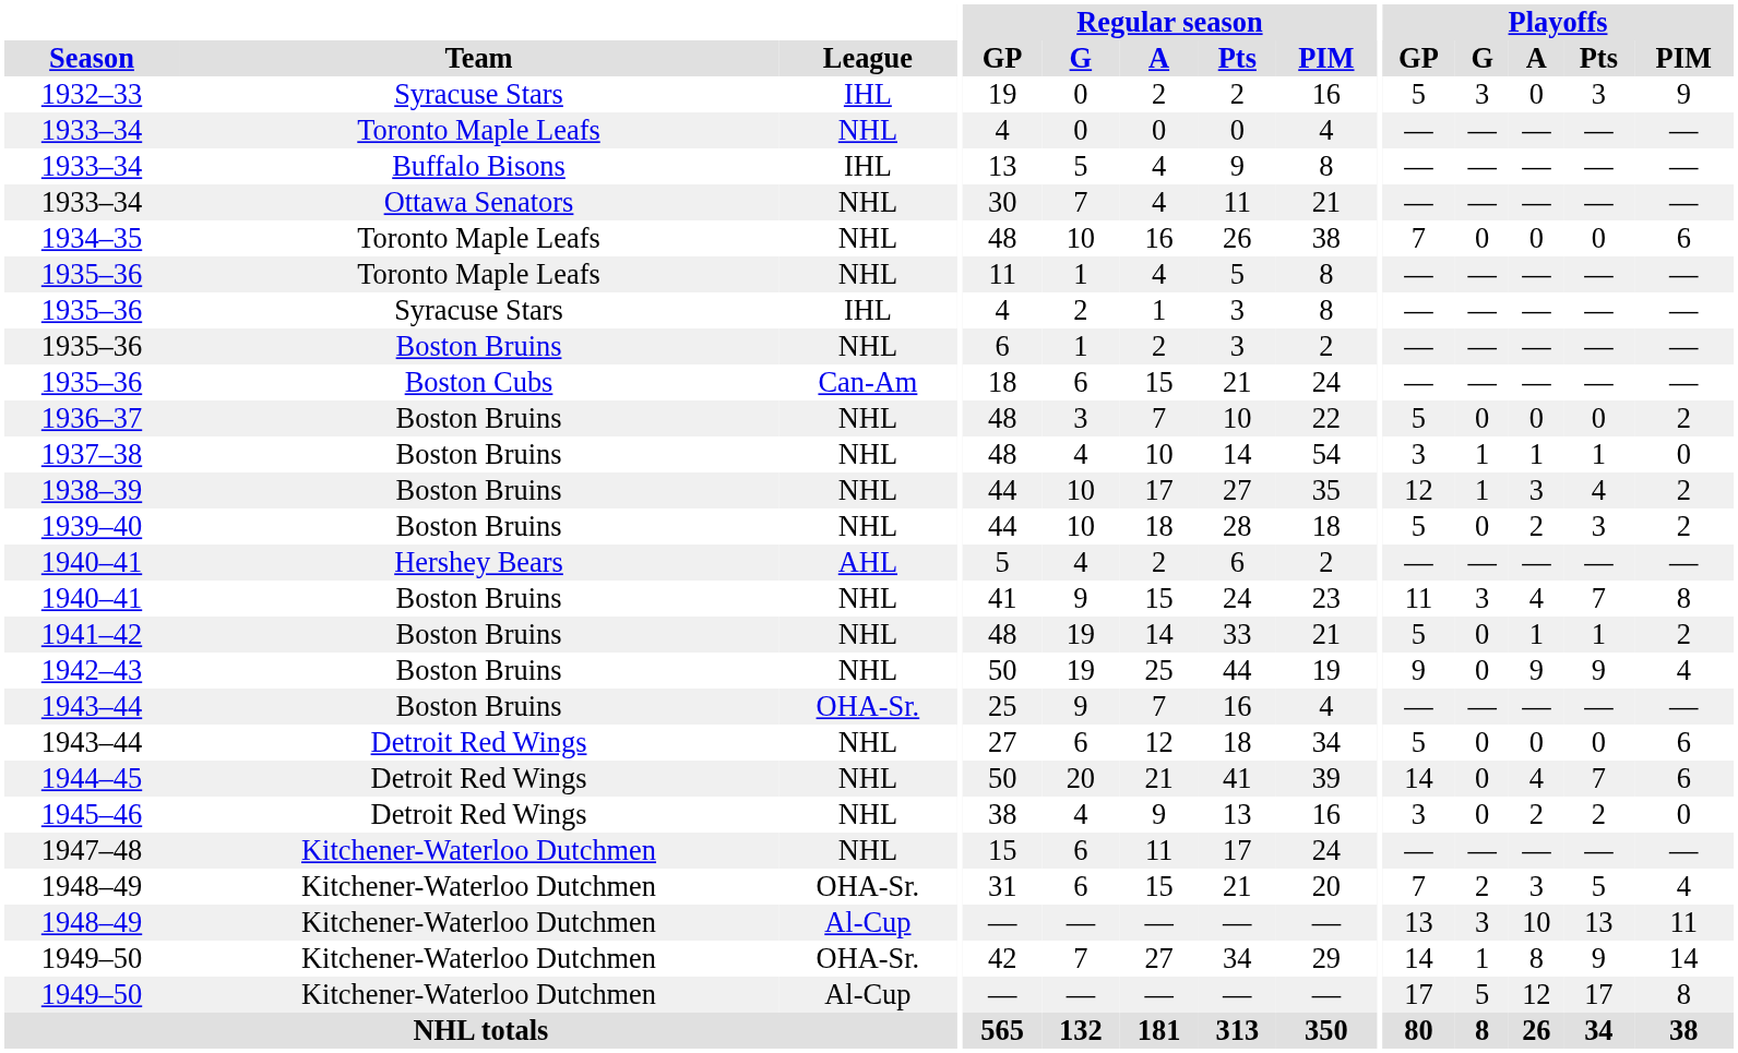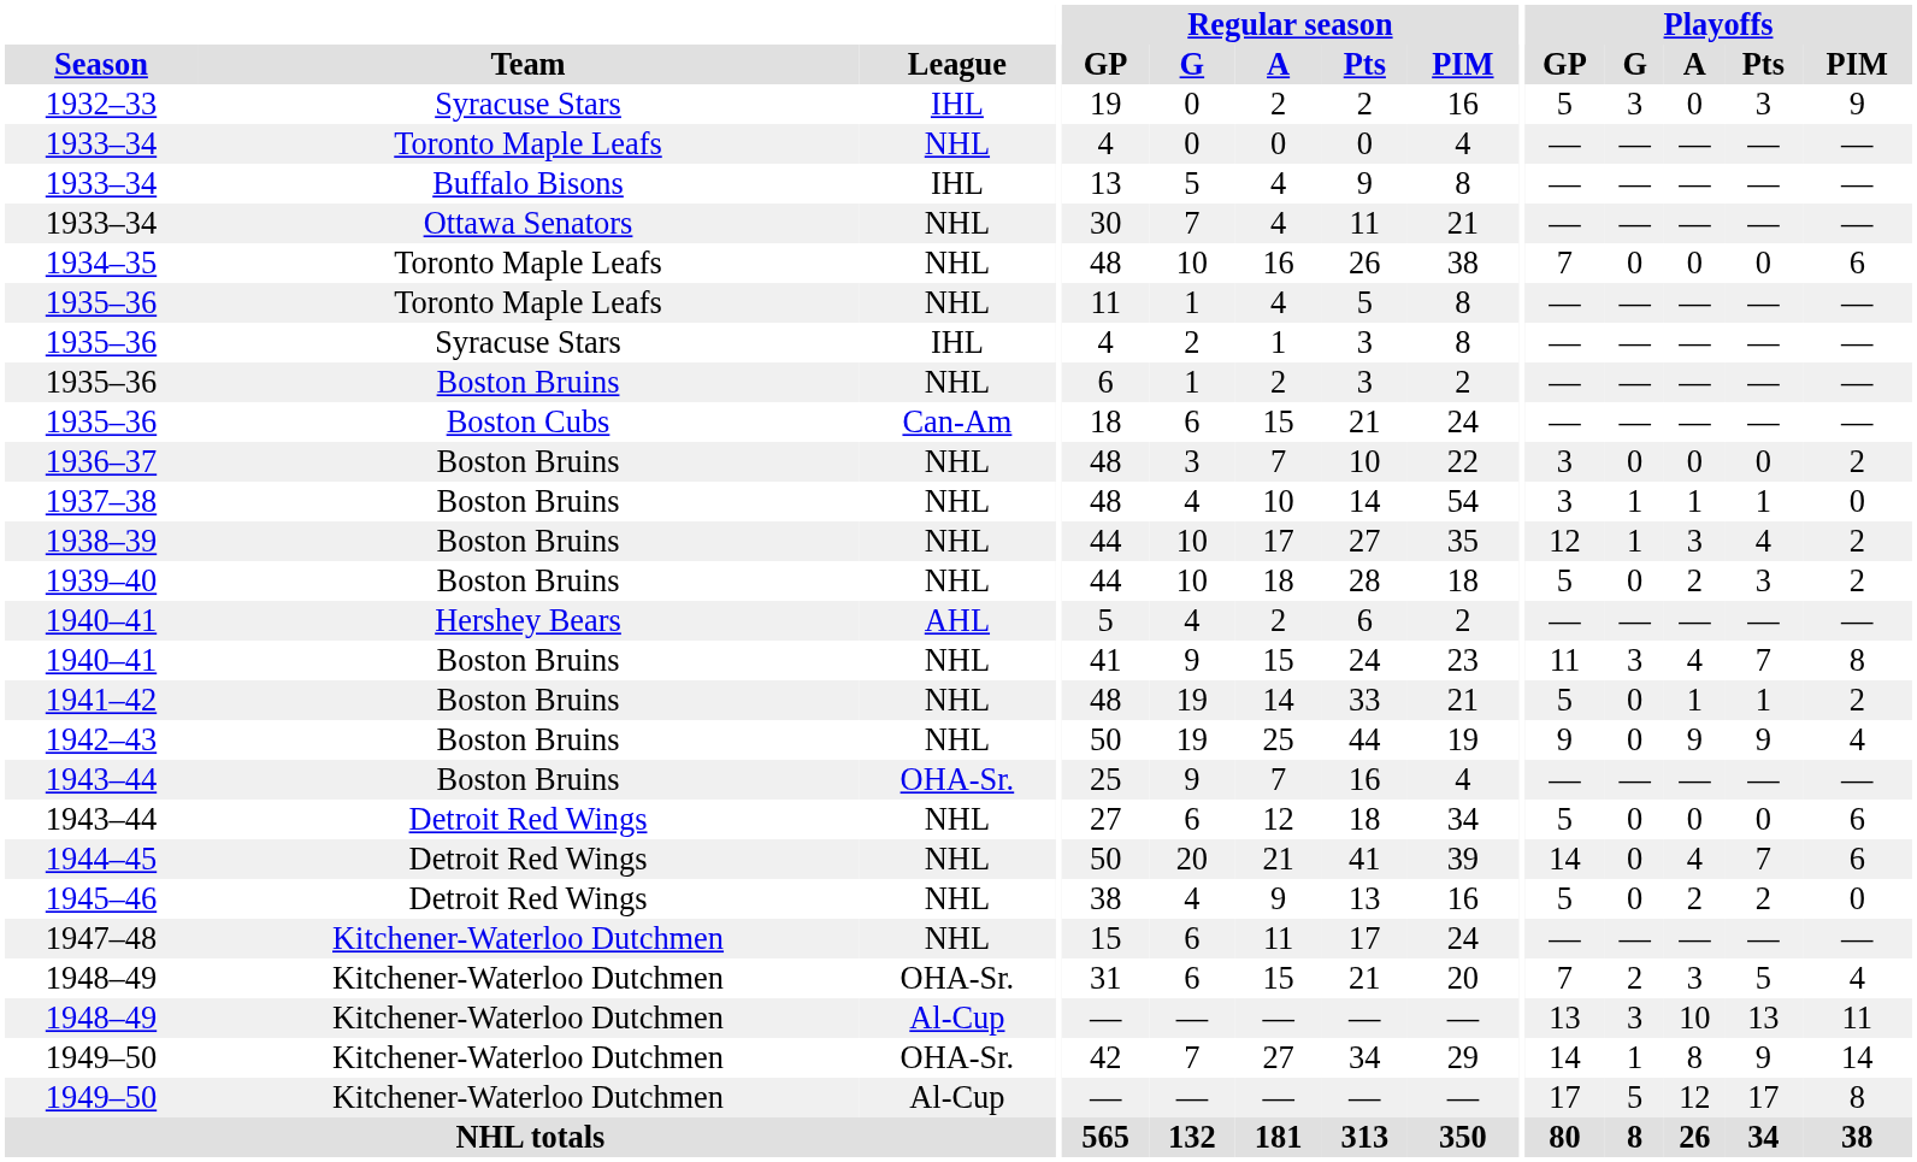 <table border="0" cellpadding="1" cellspacing="0" style="text-align:center; width:60em">
 <tr bgcolor="#e0e0e0">
 <th colspan="3" bgcolor="#ffffff"></th>
 <th rowspan="100" bgcolor="#ffffff"></th>
 <th colspan="5"><a href='#'>Regular season</a></th>
 <th rowspan="100" bgcolor="#ffffff"></th>
 <th colspan="5"><a href='#'>Playoffs</a></th>
 </tr>
 <tr bgcolor="#e0e0e0">
 <th><a href='#'>Season</a></th>
 <th>Team</th>
 <th>League</th>
 <th>GP</th>
 <th><a href='#'>G</a></th>
 <th><a href='#'>A</a></th>
 <th><a href='#'>Pts</a></th>
 <th><a href='#'>PIM</a></th>
 <th>GP</th>
 <th>G</th>
 <th>A</th>
 <th>Pts</th>
 <th>PIM</th>
 </tr>
 <tr>
 <td><a href='#'>1932–33</a></td>
 <td><a href='#'>Syracuse Stars</a></td>
 <td><a href='#'>IHL</a></td>
 <td>19</td>
 <td>0</td>
 <td>2</td>
 <td>2</td>
 <td>16</td>
 <td>5</td>
 <td>3</td>
 <td>0</td>
 <td>3</td>
 <td>9</td>
 </tr>
 <tr bgcolor="#f0f0f0">
 <td><a href='#'>1933–34</a></td>
 <td><a href='#'>Toronto Maple Leafs</a></td>
 <td><a href='#'>NHL</a></td>
 <td>4</td>
 <td>0</td>
 <td>0</td>
 <td>0</td>
 <td>4</td>
 <td>—</td>
 <td>—</td>
 <td>—</td>
 <td>—</td>
 <td>—</td>
 </tr>
 <tr>
 <td><a href='#'>1933–34</a></td>
 <td><a href='#'>Buffalo Bisons</a></td>
 <td>IHL</td>
 <td>13</td>
 <td>5</td>
 <td>4</td>
 <td>9</td>
 <td>8</td>
 <td>—</td>
 <td>—</td>
 <td>—</td>
 <td>—</td>
 <td>—</td>
 </tr>
 <tr bgcolor="#f0f0f0">
 <td>1933–34</td>
 <td><a href='#'>Ottawa Senators</a></td>
 <td>NHL</td>
 <td>30</td>
 <td>7</td>
 <td>4</td>
 <td>11</td>
 <td>21</td>
 <td>—</td>
 <td>—</td>
 <td>—</td>
 <td>—</td>
 <td>—</td>
 </tr>
 <tr>
 <td><a href='#'>1934–35</a></td>
 <td>Toronto Maple Leafs</td>
 <td>NHL</td>
 <td>48</td>
 <td>10</td>
 <td>16</td>
 <td>26</td>
 <td>38</td>
 <td>7</td>
 <td>0</td>
 <td>0</td>
 <td>0</td>
 <td>6</td>
 </tr>
 <tr bgcolor="#f0f0f0">
 <td><a href='#'>1935–36</a></td>
 <td>Toronto Maple Leafs</td>
 <td>NHL</td>
 <td>11</td>
 <td>1</td>
 <td>4</td>
 <td>5</td>
 <td>8</td>
 <td>—</td>
 <td>—</td>
 <td>—</td>
 <td>—</td>
 <td>—</td>
 </tr>
 <tr>
 <td><a href='#'>1935–36</a></td>
 <td>Syracuse Stars</td>
 <td>IHL</td>
 <td>4</td>
 <td>2</td>
 <td>1</td>
 <td>3</td>
 <td>8</td>
 <td>—</td>
 <td>—</td>
 <td>—</td>
 <td>—</td>
 <td>—</td>
 </tr>
 <tr bgcolor="#f0f0f0">
 <td>1935–36</td>
 <td><a href='#'>Boston Bruins</a></td>
 <td>NHL</td>
 <td>6</td>
 <td>1</td>
 <td>2</td>
 <td>3</td>
 <td>2</td>
 <td>—</td>
 <td>—</td>
 <td>—</td>
 <td>—</td>
 <td>—</td>
 </tr>
 <tr>
 <td><a href='#'>1935–36</a></td>
 <td><a href='#'>Boston Cubs</a></td>
 <td><a href='#'>Can-Am</a></td>
 <td>18</td>
 <td>6</td>
 <td>15</td>
 <td>21</td>
 <td>24</td>
 <td>—</td>
 <td>—</td>
 <td>—</td>
 <td>—</td>
 <td>—</td>
 </tr>
 <tr bgcolor="#f0f0f0">
 <td><a href='#'>1936–37</a></td>
 <td>Boston Bruins</td>
 <td>NHL</td>
 <td>48</td>
 <td>3</td>
 <td>7</td>
 <td>10</td>
 <td>22</td>
-<td>5</td>
+<td>3</td>
 <td>0</td>
 <td>0</td>
 <td>0</td>
 <td>2</td>
 </tr>
 <tr>
 <td><a href='#'>1937–38</a></td>
 <td>Boston Bruins</td>
 <td>NHL</td>
 <td>48</td>
 <td>4</td>
 <td>10</td>
 <td>14</td>
 <td>54</td>
 <td>3</td>
 <td>1</td>
 <td>1</td>
 <td>1</td>
 <td>0</td>
 </tr>
 <tr bgcolor="#f0f0f0">
 <td><a href='#'>1938–39</a></td>
 <td>Boston Bruins</td>
 <td>NHL</td>
 <td>44</td>
 <td>10</td>
 <td>17</td>
 <td>27</td>
 <td>35</td>
 <td>12</td>
 <td>1</td>
 <td>3</td>
 <td>4</td>
 <td>2</td>
 </tr>
 <tr>
 <td><a href='#'>1939–40</a></td>
 <td>Boston Bruins</td>
 <td>NHL</td>
 <td>44</td>
 <td>10</td>
 <td>18</td>
 <td>28</td>
 <td>18</td>
 <td>5</td>
 <td>0</td>
 <td>2</td>
 <td>3</td>
 <td>2</td>
 </tr>
 <tr bgcolor="#f0f0f0">
 <td><a href='#'>1940–41</a></td>
 <td><a href='#'>Hershey Bears</a></td>
 <td><a href='#'>AHL</a></td>
 <td>5</td>
 <td>4</td>
 <td>2</td>
 <td>6</td>
 <td>2</td>
 <td>—</td>
 <td>—</td>
 <td>—</td>
 <td>—</td>
 <td>—</td>
 </tr>
 <tr>
 <td><a href='#'>1940–41</a></td>
 <td>Boston Bruins</td>
 <td>NHL</td>
 <td>41</td>
 <td>9</td>
 <td>15</td>
 <td>24</td>
 <td>23</td>
 <td>11</td>
 <td>3</td>
 <td>4</td>
 <td>7</td>
 <td>8</td>
 </tr>
 <tr bgcolor="#f0f0f0">
 <td><a href='#'>1941–42</a></td>
 <td>Boston Bruins</td>
 <td>NHL</td>
 <td>48</td>
 <td>19</td>
 <td>14</td>
 <td>33</td>
 <td>21</td>
 <td>5</td>
 <td>0</td>
 <td>1</td>
 <td>1</td>
 <td>2</td>
 </tr>
 <tr>
 <td><a href='#'>1942–43</a></td>
 <td>Boston Bruins</td>
 <td>NHL</td>
 <td>50</td>
 <td>19</td>
 <td>25</td>
 <td>44</td>
 <td>19</td>
 <td>9</td>
 <td>0</td>
 <td>9</td>
 <td>9</td>
 <td>4</td>
 </tr>
 <tr bgcolor="#f0f0f0">
 <td><a href='#'>1943–44</a></td>
 <td>Boston Bruins</td>
 <td><a href='#'>OHA-Sr.</a></td>
 <td>25</td>
 <td>9</td>
 <td>7</td>
 <td>16</td>
 <td>4</td>
 <td>—</td>
 <td>—</td>
 <td>—</td>
 <td>—</td>
 <td>—</td>
 </tr>
 <tr>
 <td>1943–44</td>
 <td><a href='#'>Detroit Red Wings</a></td>
 <td>NHL</td>
 <td>27</td>
 <td>6</td>
 <td>12</td>
 <td>18</td>
 <td>34</td>
 <td>5</td>
 <td>0</td>
 <td>0</td>
 <td>0</td>
 <td>6</td>
 </tr>
 <tr bgcolor="#f0f0f0">
 <td><a href='#'>1944–45</a></td>
 <td>Detroit Red Wings</td>
 <td>NHL</td>
 <td>50</td>
 <td>20</td>
 <td>21</td>
 <td>41</td>
 <td>39</td>
 <td>14</td>
 <td>0</td>
 <td>4</td>
 <td>7</td>
 <td>6</td>
 </tr>
 <tr>
 <td><a href='#'>1945–46</a></td>
 <td>Detroit Red Wings</td>
 <td>NHL</td>
 <td>38</td>
 <td>4</td>
 <td>9</td>
 <td>13</td>
 <td>16</td>
-<td>3</td>
+<td>5</td>
 <td>0</td>
 <td>2</td>
 <td>2</td>
 <td>0</td>
 </tr>
 <tr bgcolor="#f0f0f0">
 <td>1947–48</td>
 <td><a href='#'>Kitchener-Waterloo Dutchmen</a></td>
 <td>NHL</td>
 <td>15</td>
 <td>6</td>
 <td>11</td>
 <td>17</td>
 <td>24</td>
 <td>—</td>
 <td>—</td>
 <td>—</td>
 <td>—</td>
 <td>—</td>
 </tr>
 <tr>
 <td>1948–49</td>
 <td>Kitchener-Waterloo Dutchmen</td>
 <td>OHA-Sr.</td>
 <td>31</td>
 <td>6</td>
 <td>15</td>
 <td>21</td>
 <td>20</td>
 <td>7</td>
 <td>2</td>
 <td>3</td>
 <td>5</td>
 <td>4</td>
 </tr>
 <tr bgcolor="#f0f0f0">
 <td><a href='#'>1948–49</a></td>
 <td>Kitchener-Waterloo Dutchmen</td>
 <td><a href='#'>Al-Cup</a></td>
 <td>—</td>
 <td>—</td>
 <td>—</td>
 <td>—</td>
 <td>—</td>
 <td>13</td>
 <td>3</td>
 <td>10</td>
 <td>13</td>
 <td>11</td>
 </tr>
 <tr>
 <td>1949–50</td>
 <td>Kitchener-Waterloo Dutchmen</td>
 <td>OHA-Sr.</td>
 <td>42</td>
 <td>7</td>
 <td>27</td>
 <td>34</td>
 <td>29</td>
 <td>14</td>
 <td>1</td>
 <td>8</td>
 <td>9</td>
 <td>14</td>
 </tr>
 <tr bgcolor="#f0f0f0">
 <td><a href='#'>1949–50</a></td>
 <td>Kitchener-Waterloo Dutchmen</td>
 <td>Al-Cup</td>
 <td>—</td>
 <td>—</td>
 <td>—</td>
 <td>—</td>
 <td>—</td>
 <td>17</td>
 <td>5</td>
 <td>12</td>
 <td>17</td>
 <td>8</td>
 </tr>
 <tr bgcolor="#e0e0e0">
 <th colspan="3">NHL totals</th>
 <th>565</th>
 <th>132</th>
 <th>181</th>
 <th>313</th>
 <th>350</th>
 <th>80</th>
 <th>8</th>
 <th>26</th>
 <th>34</th>
 <th>38</th>
 </tr>
 </table>
